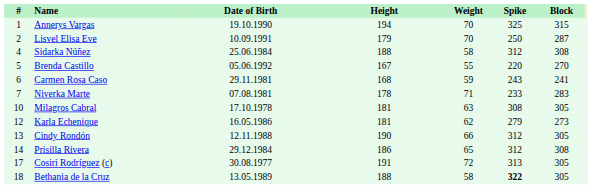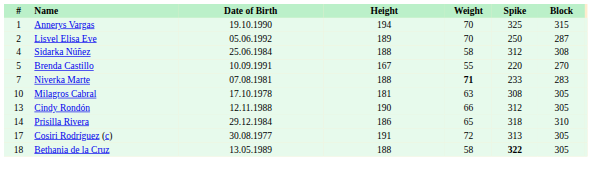 <table border=0 cellpadding=2 cellspacing=0  |- bgcolor=#FFECCE style="text-align:center; font-size:90%;" width=100%>
 <tr bgcolor=#BBF0C9>
 <th width=5%>#</th>
 <th width=25% align=left>Name</th>
 <th width=25%>Date of Birth</th>
 <th width=21%>Height</th>
 <th width=8%>Weight</th>
 <th width=8%>Spike</th>
 <th width=8%>Block</th>
 </tr>
 <tr bgcolor=#E7FAEC>
 <td>1</td>
 <td align=left><a href='#'>Annerys Vargas</a></td>
 <td>19.10.1990</td>
 <td>194</td>
 <td>70</td>
 <td>325</td>
 <td>315</td>
 <td></td>
 </tr>
 <tr bgcolor=#E7FAEC>
 <td>2</td>
 <td align=left><a href='#'>Lisvel Elisa Eve</a></td>
-<td>10.09.1991</td>
-<td>179</td>
+<td>05.06.1992</td>
+<td>189</td>
 <td>70</td>
 <td>250</td>
 <td>287</td>
 <td></td>
 </tr>
 <tr bgcolor=#E7FAEC>
 <td>4</td>
 <td align=left><a href='#'>Sidarka Núñez</a></td>
 <td>25.06.1984</td>
 <td>188</td>
 <td>58</td>
 <td>312</td>
 <td>308</td>
 <td></td>
 </tr>
 <tr bgcolor=#E7FAEC>
 <td>5</td>
 <td align=left><a href='#'>Brenda Castillo</a></td>
-<td>05.06.1992</td>
+<td>10.09.1991</td>
 <td>167</td>
 <td>55</td>
 <td>220</td>
 <td>270</td>
 <td></td>
 </tr>
 <tr bgcolor=#E7FAEC>
-<td>6</td>
-<td align=left><a href='#'>Carmen Rosa Caso</a></td>
-<td>29.11.1981</td>
-<td>168</td>
-<td>59</td>
-<td>243</td>
-<td>241</td>
-<td></td>
-</tr>
-<tr bgcolor=#E7FAEC>
 <td>7</td>
 <td align=left><a href='#'>Niverka Marte</a></td>
 <td>07.08.1981</td>
-<td>178</td>
-<td>71</td>
+<td>188</td>
+<td><strong>71</strong></td>
 <td>233</td>
 <td>283</td>
 <td></td>
 </tr>
 <tr bgcolor=#E7FAEC>
 <td>10</td>
 <td align=left><a href='#'>Milagros Cabral</a></td>
 <td>17.10.1978</td>
 <td>181</td>
 <td>63</td>
 <td>308</td>
 <td>305</td>
-<td></td>
-</tr>
-<tr bgcolor=#E7FAEC>
-<td>12</td>
-<td align=left><a href='#'>Karla Echenique</a></td>
-<td>16.05.1986</td>
-<td>181</td>
-<td>62</td>
-<td>279</td>
-<td>273</td>
 <td></td>
 </tr>
 <tr bgcolor=#E7FAEC>
 <td>13</td>
 <td align=left><a href='#'>Cindy Rondón</a></td>
 <td>12.11.1988</td>
 <td>190</td>
 <td>66</td>
 <td>312</td>
 <td>305</td>
 <td></td>
 </tr>
 <tr bgcolor=#E7FAEC>
 <td>14</td>
 <td align=left><a href='#'>Prisilla Rivera</a></td>
 <td>29.12.1984</td>
 <td>186</td>
 <td>65</td>
-<td>312</td>
-<td>308</td>
+<td>318</td>
+<td>310</td>
 <td></td>
 </tr>
 <tr bgcolor=#E7FAEC>
 <td>17</td>
 <td align=left><a href='#'>Cosiri Rodríguez</a> (<a href='#'>c</a>)</td>
 <td>30.08.1977</td>
 <td>191</td>
 <td>72</td>
 <td>313</td>
 <td>305</td>
 <td></td>
 </tr>
 <tr bgcolor=#E7FAEC>
 <td>18</td>
 <td align=left><a href='#'>Bethania de la Cruz</a></td>
 <td>13.05.1989</td>
 <td>188</td>
 <td>58</td>
 <td><strong>322</strong></td>
 <td>305</td>
 <td></td>
 </tr>
 </table>
